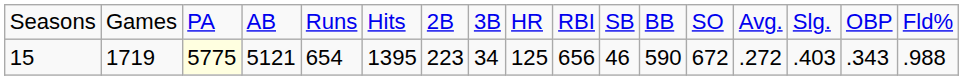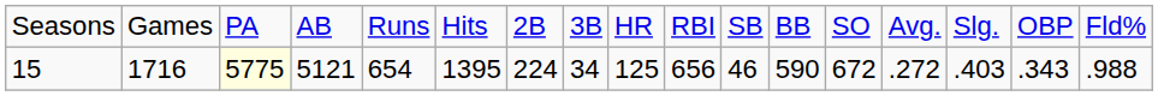 <table class="wikitable">
 <tr>
 <td>Seasons</td>
 <td>Games</td>
 <td><a href='#'>PA</a></td>
 <td><a href='#'>AB</a></td>
 <td><a href='#'>Runs</a></td>
 <td><a href='#'>Hits</a></td>
 <td><a href='#'>2B</a></td>
 <td><a href='#'>3B</a></td>
 <td><a href='#'>HR</a></td>
 <td><a href='#'>RBI</a></td>
 <td><a href='#'>SB</a></td>
 <td><a href='#'>BB</a></td>
 <td><a href='#'>SO</a></td>
 <td><a href='#'>Avg.</a></td>
 <td><a href='#'>Slg.</a></td>
 <td><a href='#'>OBP</a></td>
 <td><a href='#'>Fld%</a></td>
 </tr>
 <tr>
 <td>15</td>
-<td>1719</td>
+<td>1716</td>
 <td style="background: lightyellow;">5775</td>
 <td>5121</td>
 <td>654</td>
 <td>1395</td>
-<td>223</td>
+<td>224</td>
 <td>34</td>
 <td>125</td>
 <td>656</td>
 <td>46</td>
 <td>590</td>
 <td>672</td>
 <td>.272</td>
 <td>.403</td>
 <td>.343</td>
 <td>.988</td>
 </tr>
 </table>
